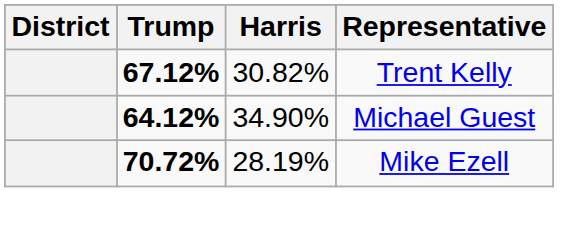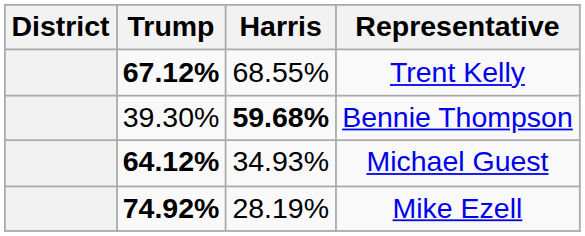 <table class=wikitable>
 <tr>
 <th>District</th>
 <th>Trump</th>
 <th>Harris</th>
 <th>Representative</th>
 </tr>
 <tr align=center>
 <th></th>
 <td><strong>67.12%</strong></td>
-<td>30.82%</td>
+<td>68.55%</td>
 <td><a href='#'>Trent Kelly</a></td>
 </tr>
 <tr align=center>
 <th></th>
+<td>39.30%</td>
+<td><strong>59.68%</strong></td>
+<td><a href='#'>Bennie Thompson</a></td>
+</tr>
+<tr align=center>
+<th></th>
 <td><strong>64.12%</strong></td>
-<td>34.90%</td>
+<td>34.93%</td>
 <td><a href='#'>Michael Guest</a></td>
 </tr>
 <tr align=center>
 <th></th>
-<td><strong>70.72%</strong></td>
+<td><strong>74.92%</strong></td>
 <td>28.19%</td>
 <td><a href='#'>Mike Ezell</a></td>
 </tr>
 </table>
